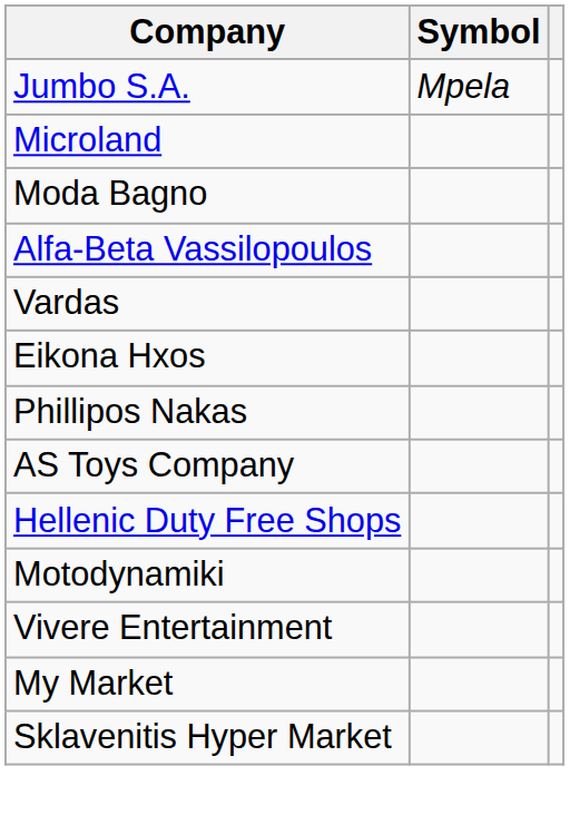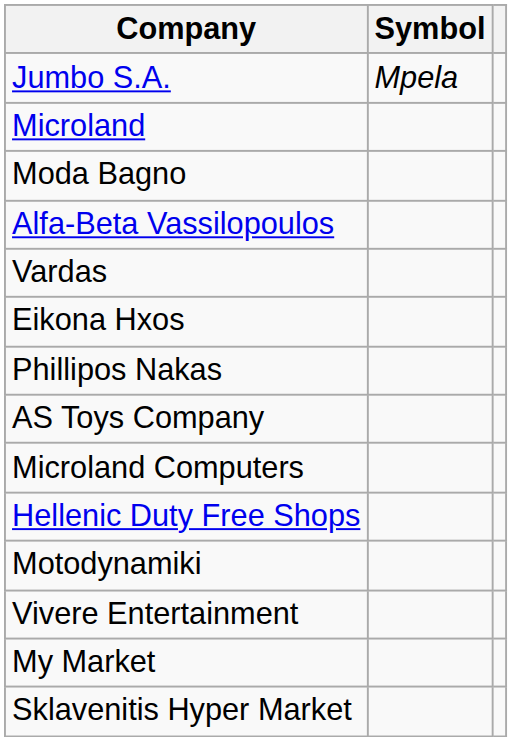 <table class="wikitable">
 <tr>
 <th>Company</th>
 <th>Symbol</th>
 <th></th>
 </tr>
 <tr>
 <td><a href='#'>Jumbo S.A.</a></td>
 <td><em>Mpela</em></td>
 <td></td>
 </tr>
 <tr>
 <td><a href='#'>Microland</a></td>
 <td></td>
 <td></td>
 </tr>
 <tr>
 <td>Moda Bagno</td>
 <td></td>
 <td></td>
 </tr>
 <tr>
 <td><a href='#'>Alfa-Beta Vassilopoulos</a></td>
 <td></td>
 <td></td>
 </tr>
 <tr>
 <td>Vardas</td>
 <td></td>
 <td></td>
 </tr>
 <tr>
 <td>Eikona Hxos</td>
 <td></td>
 <td></td>
 </tr>
 <tr>
 <td>Phillipos Nakas</td>
 <td></td>
 <td></td>
 </tr>
 <tr>
 <td>AS Toys Company</td>
 <td></td>
 <td></td>
 </tr>
 <tr>
+<td>Microland Computers</td>
+<td></td>
+<td></td>
+</tr>
+<tr>
 <td><a href='#'>Hellenic Duty Free Shops</a></td>
 <td></td>
 <td></td>
 </tr>
 <tr>
 <td>Motodynamiki</td>
 <td></td>
 <td></td>
 </tr>
 <tr>
 <td>Vivere Entertainment</td>
 <td></td>
 <td></td>
 </tr>
 <tr>
 <td>My Market</td>
 <td></td>
 <td></td>
 </tr>
 <tr>
 <td>Sklavenitis Hyper Market</td>
 <td></td>
 <td></td>
 </tr>
 </table>
